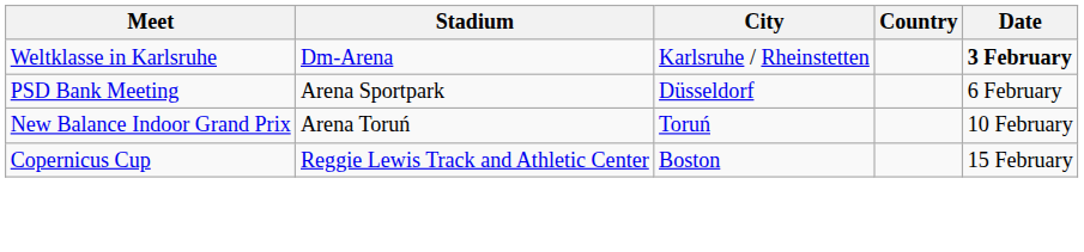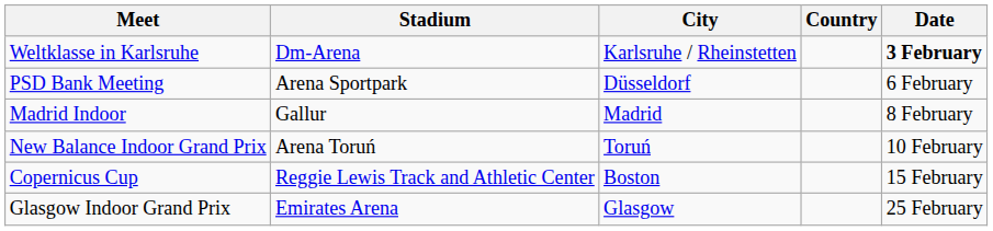 <table class="wikitable">
 <tr>
 <th>Meet</th>
 <th>Stadium</th>
 <th>City</th>
 <th>Country</th>
 <th>Date</th>
 </tr>
 <tr>
 <td><a href='#'>Weltklasse in Karlsruhe</a></td>
 <td><a href='#'>Dm-Arena</a></td>
 <td><a href='#'>Karlsruhe</a> / <a href='#'>Rheinstetten</a></td>
 <td></td>
 <td><strong>3 February</strong></td>
 </tr>
 <tr>
 <td><a href='#'>PSD Bank Meeting</a></td>
 <td>Arena Sportpark</td>
 <td><a href='#'>Düsseldorf</a></td>
 <td></td>
 <td>6 February</td>
 </tr>
 <tr>
+<td><a href='#'>Madrid Indoor</a></td>
+<td>Gallur</td>
+<td><a href='#'>Madrid</a></td>
+<td></td>
+<td>8 February</td>
+</tr>
+<tr>
 <td><a href='#'>New Balance Indoor Grand Prix</a></td>
 <td>Arena Toruń</td>
 <td><a href='#'>Toruń</a></td>
 <td></td>
 <td>10 February</td>
 </tr>
 <tr>
 <td><a href='#'>Copernicus Cup</a></td>
 <td><a href='#'>Reggie Lewis Track and Athletic Center</a></td>
 <td><a href='#'>Boston</a></td>
 <td></td>
 <td>15 February</td>
 </tr>
+<tr>
+<td>Glasgow Indoor Grand Prix</td>
+<td><a href='#'>Emirates Arena</a></td>
+<td><a href='#'>Glasgow</a></td>
+<td></td>
+<td>25 February</td>
+</tr>
 </table>
